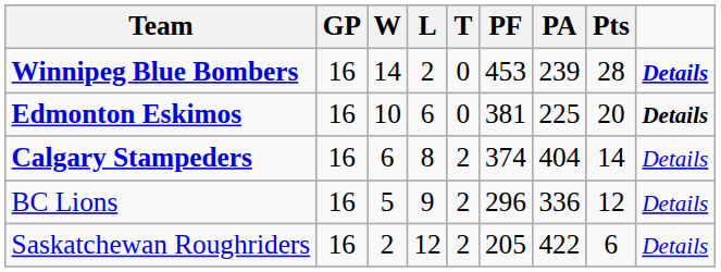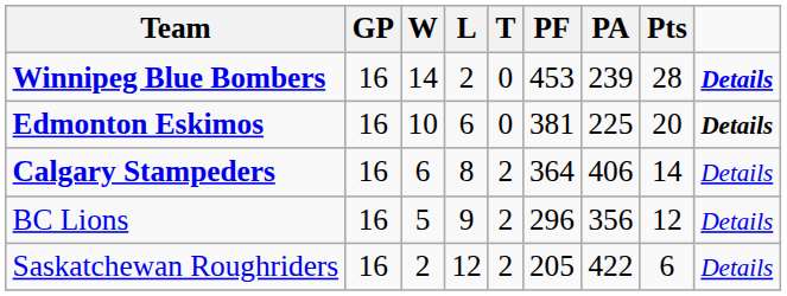 <table class="wikitable">
 <tr>
 <th>Team</th>
 <th>GP</th>
 <th>W</th>
 <th>L</th>
 <th>T</th>
 <th>PF</th>
 <th>PA</th>
 <th>Pts</th>
 </tr>
 <tr align="center">
 <td align="left"><strong><a href='#'>Winnipeg Blue Bombers</a></strong></td>
 <td>16</td>
 <td>14</td>
 <td>2</td>
 <td>0</td>
 <td>453</td>
 <td>239</td>
 <td>28</td>
 <td><strong><small><em><a href='#'>Details</a></em></small></strong></td>
 </tr>
 <tr align="center">
 <td align="left"><strong><a href='#'>Edmonton Eskimos</a></strong></td>
 <td>16</td>
 <td>10</td>
 <td>6</td>
 <td>0</td>
 <td>381</td>
 <td>225</td>
 <td>20</td>
 <td><small><strong><em>Details</em></strong></small></td>
 </tr>
 <tr align="center">
 <td align="left"><strong><a href='#'>Calgary Stampeders</a></strong></td>
 <td>16</td>
 <td>6</td>
 <td>8</td>
 <td>2</td>
-<td>374</td>
-<td>404</td>
+<td>364</td>
+<td>406</td>
 <td>14</td>
 <td><small><em><a href='#'>Details</a></em></small></td>
 </tr>
 <tr align="center">
 <td align="left"><a href='#'>BC Lions</a></td>
 <td>16</td>
 <td>5</td>
 <td>9</td>
 <td>2</td>
 <td>296</td>
-<td>336</td>
+<td>356</td>
 <td>12</td>
 <td><small><em><a href='#'>Details</a></em></small></td>
 </tr>
 <tr align="center">
 <td align="left"><a href='#'>Saskatchewan Roughriders</a></td>
 <td>16</td>
 <td>2</td>
 <td>12</td>
 <td>2</td>
 <td>205</td>
 <td>422</td>
 <td>6</td>
 <td><small><em><a href='#'>Details</a></em></small></td>
 </tr>
 </table>
